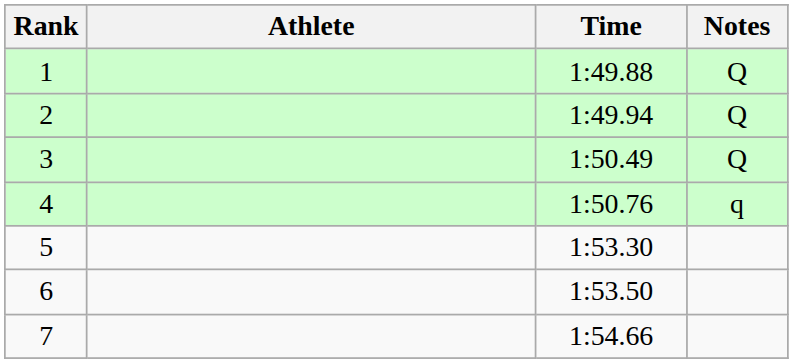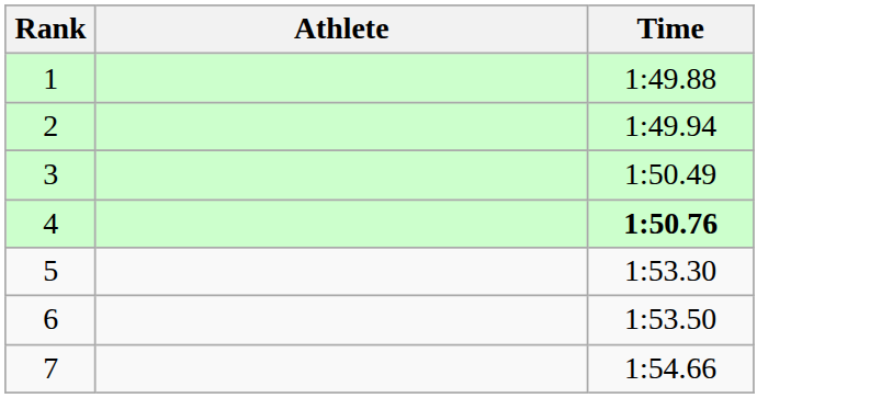 <table class="wikitable" style="text-align:center">
 <tr>
 <th width=40>Rank</th>
 <th width=250>Athlete</th>
 <th width=80>Time</th>
-<th width=50>Notes</th>
 </tr>
 <tr bgcolor="ccffcc">
 <td>1</td>
 <td align=left></td>
 <td>1:49.88</td>
-<td>Q</td>
 </tr>
 <tr bgcolor="ccffcc">
 <td>2</td>
 <td align=left></td>
 <td>1:49.94</td>
-<td>Q</td>
 </tr>
 <tr bgcolor="ccffcc">
 <td>3</td>
 <td align=left></td>
 <td>1:50.49</td>
-<td>Q</td>
 </tr>
 <tr bgcolor="ccffcc">
 <td>4</td>
 <td align=left></td>
-<td>1:50.76</td>
-<td>q</td>
+<td><strong>1:50.76</strong></td>
 </tr>
 <tr>
 <td>5</td>
 <td align=left></td>
 <td>1:53.30</td>
-<td></td>
 </tr>
 <tr>
 <td>6</td>
 <td align=left></td>
 <td>1:53.50</td>
-<td></td>
 </tr>
 <tr>
 <td>7</td>
 <td align=left></td>
 <td>1:54.66</td>
-<td></td>
 </tr>
 </table>
